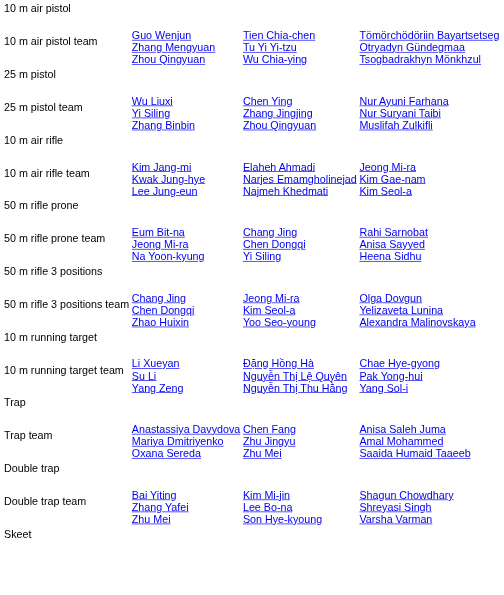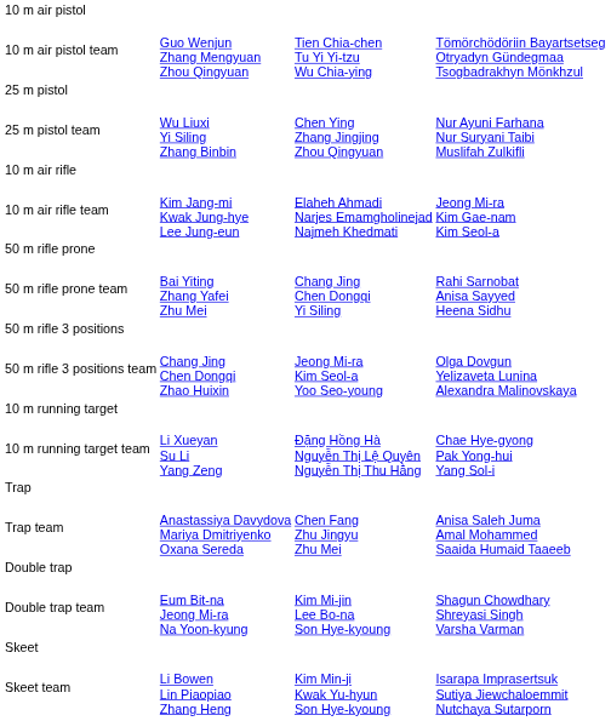 <table>
 <tr>
 <td>10 m air pistol<br></td>
 <td></td>
 <td></td>
 <td></td>
 </tr>
 <tr>
 <td>10 m air pistol team<br></td>
 <td><br><a href='#'>Guo Wenjun</a><br><a href='#'>Zhang Mengyuan</a><br><a href='#'>Zhou Qingyuan</a></td>
 <td><br><a href='#'>Tien Chia-chen</a><br><a href='#'>Tu Yi Yi-tzu</a><br><a href='#'>Wu Chia-ying</a></td>
 <td><br><a href='#'>Tömörchödöriin Bayartsetseg</a><br><a href='#'>Otryadyn Gündegmaa</a><br><a href='#'>Tsogbadrakhyn Mönkhzul</a></td>
 </tr>
 <tr>
 <td>25 m pistol<br></td>
 <td></td>
 <td></td>
 <td></td>
 </tr>
 <tr>
 <td>25 m pistol team<br></td>
 <td><br><a href='#'>Wu Liuxi</a><br><a href='#'>Yi Siling</a><br><a href='#'>Zhang Binbin</a></td>
 <td><br><a href='#'>Chen Ying</a><br><a href='#'>Zhang Jingjing</a><br><a href='#'>Zhou Qingyuan</a></td>
 <td><br><a href='#'>Nur Ayuni Farhana</a><br><a href='#'>Nur Suryani Taibi</a><br><a href='#'>Muslifah Zulkifli</a></td>
 </tr>
 <tr>
 <td>10 m air rifle<br></td>
 <td></td>
 <td></td>
 <td></td>
 </tr>
 <tr>
 <td>10 m air rifle team<br></td>
 <td><br><a href='#'>Kim Jang-mi</a><br><a href='#'>Kwak Jung-hye</a><br><a href='#'>Lee Jung-eun</a></td>
 <td><br><a href='#'>Elaheh Ahmadi</a><br><a href='#'>Narjes Emamgholinejad</a><br><a href='#'>Najmeh Khedmati</a></td>
 <td><br><a href='#'>Jeong Mi-ra</a><br><a href='#'>Kim Gae-nam</a><br><a href='#'>Kim Seol-a</a></td>
 </tr>
 <tr>
 <td>50 m rifle prone<br></td>
 <td></td>
 <td></td>
 <td></td>
 </tr>
 <tr>
 <td>50 m rifle prone team<br></td>
-<td><br><a href='#'>Eum Bit-na</a><br><a href='#'>Jeong Mi-ra</a><br><a href='#'>Na Yoon-kyung</a></td>
+<td><br><a href='#'>Bai Yiting</a><br><a href='#'>Zhang Yafei</a><br><a href='#'>Zhu Mei</a></td>
 <td><br><a href='#'>Chang Jing</a><br><a href='#'>Chen Dongqi</a><br><a href='#'>Yi Siling</a></td>
 <td><br><a href='#'>Rahi Sarnobat</a><br><a href='#'>Anisa Sayyed</a><br><a href='#'>Heena Sidhu</a></td>
 </tr>
 <tr>
 <td>50 m rifle 3 positions<br></td>
 <td></td>
 <td></td>
 <td></td>
 </tr>
 <tr>
 <td>50 m rifle 3 positions team<br></td>
 <td><br><a href='#'>Chang Jing</a><br><a href='#'>Chen Dongqi</a><br><a href='#'>Zhao Huixin</a></td>
 <td><br><a href='#'>Jeong Mi-ra</a><br><a href='#'>Kim Seol-a</a><br><a href='#'>Yoo Seo-young</a></td>
 <td><br><a href='#'>Olga Dovgun</a><br><a href='#'>Yelizaveta Lunina</a><br><a href='#'>Alexandra Malinovskaya</a></td>
 </tr>
 <tr>
 <td>10 m running target<br></td>
 <td></td>
 <td></td>
 <td></td>
 </tr>
 <tr>
 <td>10 m running target team<br></td>
 <td><br><a href='#'>Li Xueyan</a><br><a href='#'>Su Li</a><br><a href='#'>Yang Zeng</a></td>
 <td><br><a href='#'>Đặng Hồng Hà</a><br><a href='#'>Nguyễn Thị Lệ Quyên</a><br><a href='#'>Nguyễn Thị Thu Hằng</a></td>
 <td><br><a href='#'>Chae Hye-gyong</a><br><a href='#'>Pak Yong-hui</a><br><a href='#'>Yang Sol-i</a></td>
 </tr>
 <tr>
 <td>Trap<br></td>
 <td></td>
 <td></td>
 <td></td>
 </tr>
 <tr>
 <td>Trap team<br></td>
 <td><br><a href='#'>Anastassiya Davydova</a><br><a href='#'>Mariya Dmitriyenko</a><br><a href='#'>Oxana Sereda</a></td>
 <td><br><a href='#'>Chen Fang</a><br><a href='#'>Zhu Jingyu</a><br><a href='#'>Zhu Mei</a></td>
 <td><br><a href='#'>Anisa Saleh Juma</a><br><a href='#'>Amal Mohammed</a><br><a href='#'>Saaida Humaid Taaeeb</a></td>
 </tr>
 <tr>
 <td>Double trap<br></td>
 <td></td>
 <td></td>
 <td></td>
 </tr>
 <tr>
 <td>Double trap team<br></td>
-<td><br><a href='#'>Bai Yiting</a><br><a href='#'>Zhang Yafei</a><br><a href='#'>Zhu Mei</a></td>
+<td><br><a href='#'>Eum Bit-na</a><br><a href='#'>Jeong Mi-ra</a><br><a href='#'>Na Yoon-kyung</a></td>
 <td><br><a href='#'>Kim Mi-jin</a><br><a href='#'>Lee Bo-na</a><br><a href='#'>Son Hye-kyoung</a></td>
 <td><br><a href='#'>Shagun Chowdhary</a><br><a href='#'>Shreyasi Singh</a><br><a href='#'>Varsha Varman</a></td>
 </tr>
 <tr>
 <td>Skeet<br></td>
 <td></td>
 <td></td>
 <td></td>
 </tr>
+<tr>
+<td>Skeet team<br></td>
+<td><br><a href='#'>Li Bowen</a><br><a href='#'>Lin Piaopiao</a><br><a href='#'>Zhang Heng</a></td>
+<td><br><a href='#'>Kim Min-ji</a><br><a href='#'>Kwak Yu-hyun</a><br><a href='#'>Son Hye-kyoung</a></td>
+<td><br><a href='#'>Isarapa Imprasertsuk</a><br><a href='#'>Sutiya Jiewchaloemmit</a><br><a href='#'>Nutchaya Sutarporn</a></td>
+</tr>
 </table>
